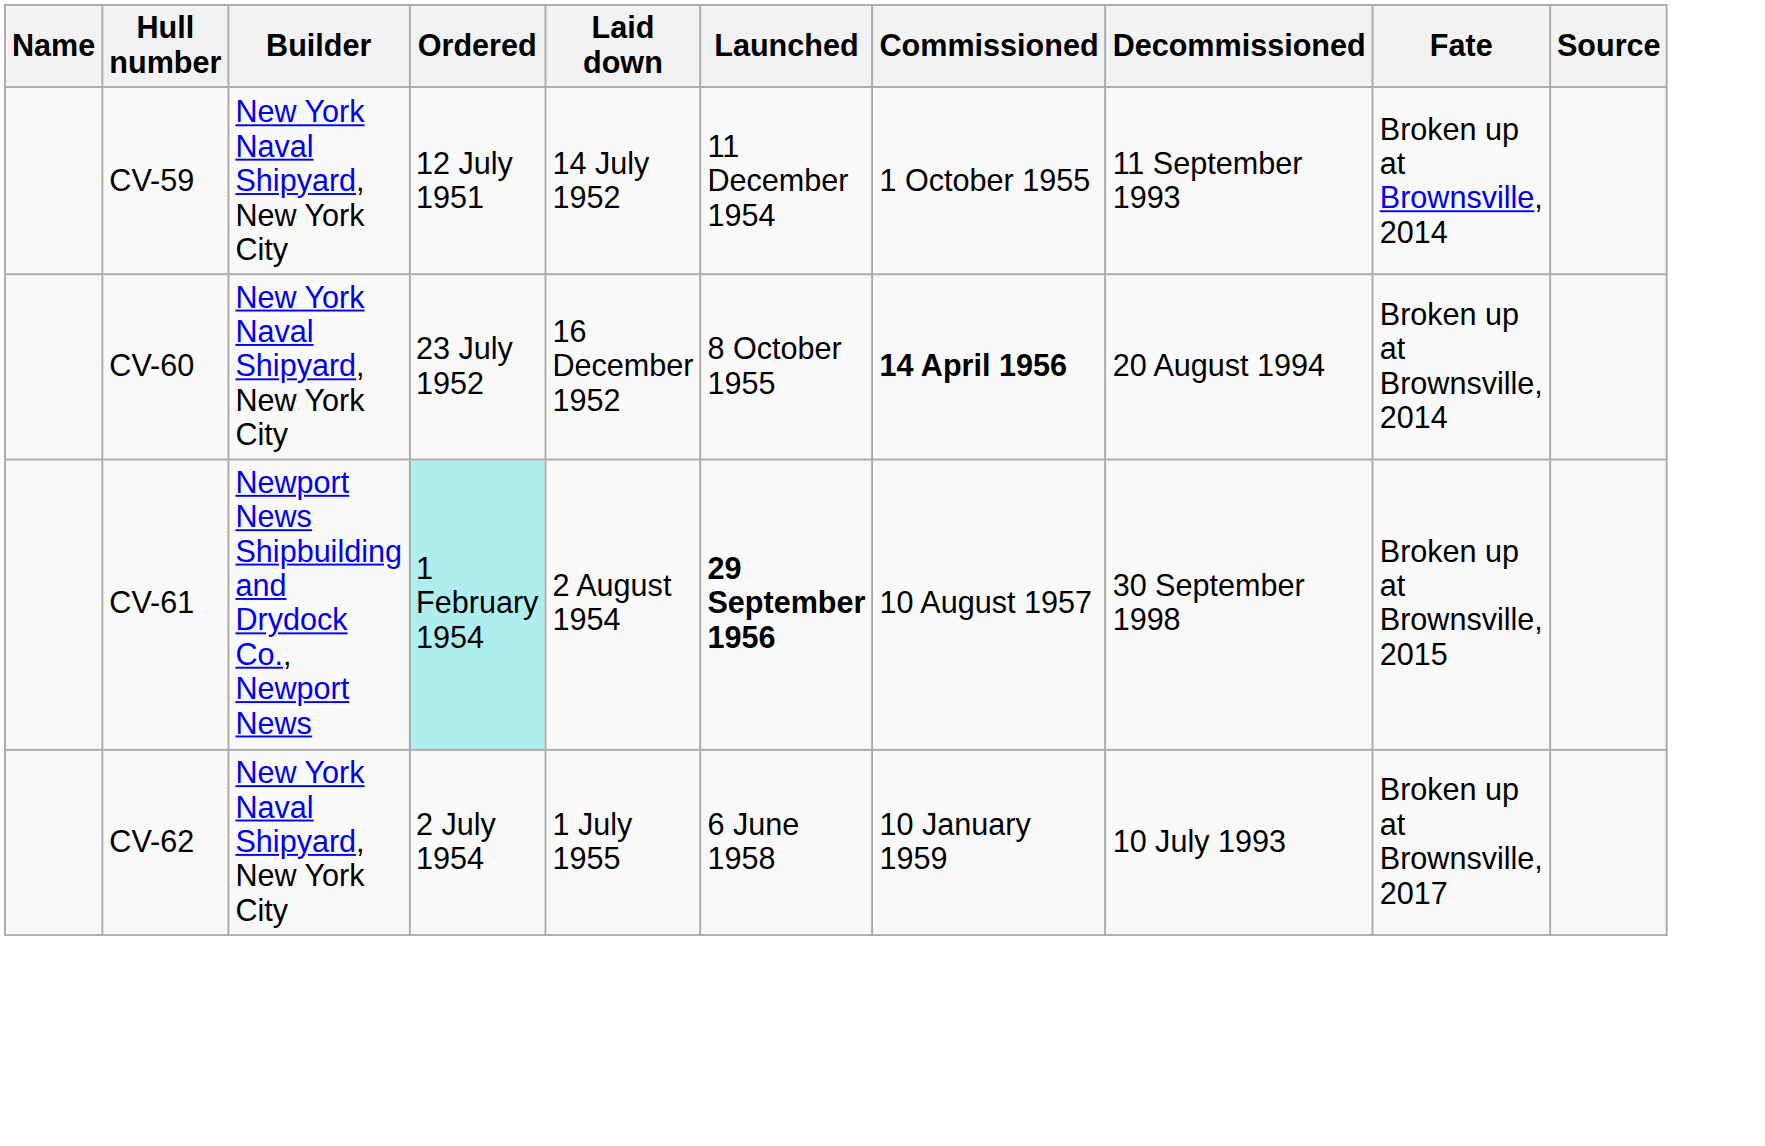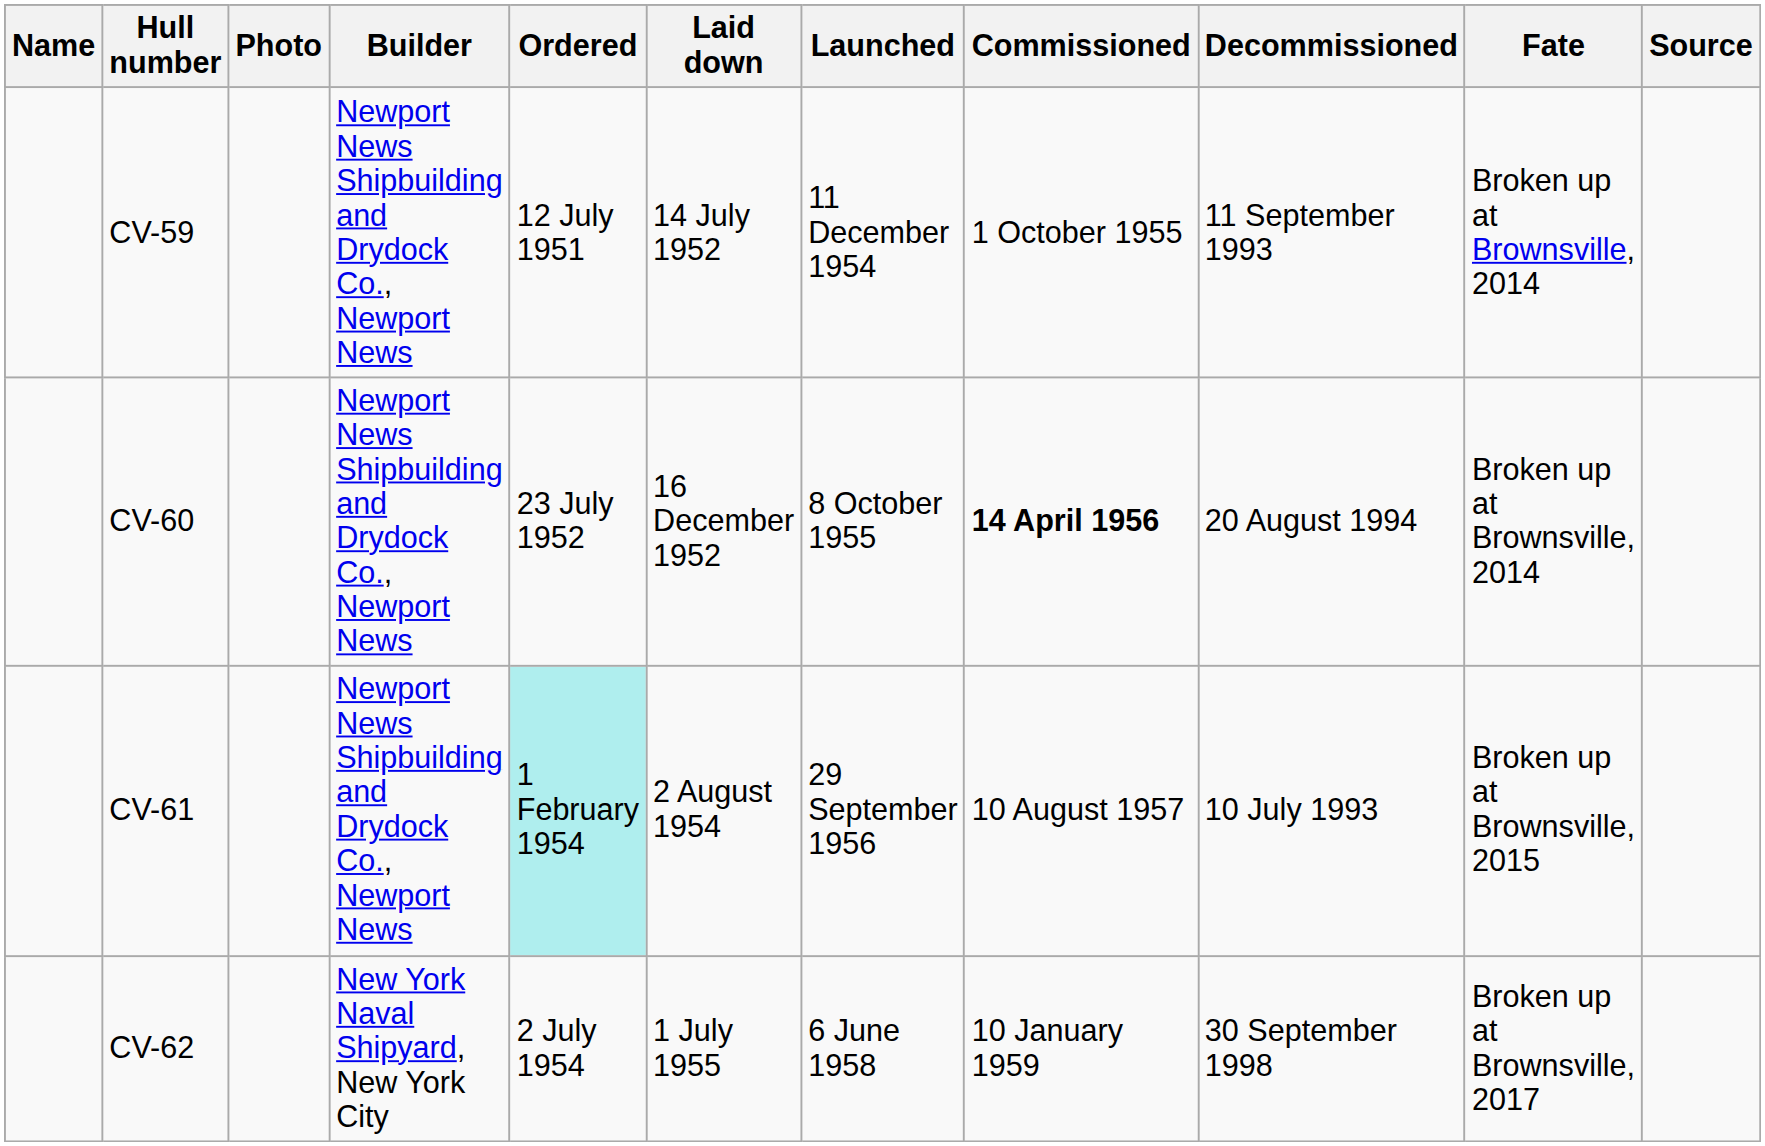 <table class="sortable wikitable">
 <tr>
 <th>Name</th>
 <th>Hull number</th>
+<th>Photo</th>
 <th>Builder</th>
 <th>Ordered</th>
 <th>Laid down</th>
 <th>Launched</th>
 <th>Commissioned</th>
 <th>Decommissioned</th>
 <th>Fate</th>
 <th>Source</th>
 </tr>
 <tr>
 <td></td>
 <td>CV-59</td>
-<td><a href='#'>New York Naval Shipyard</a>, New York City</td>
+<td></td>
+<td><a href='#'>Newport News Shipbuilding and Drydock Co.</a>, <a href='#'>Newport News</a></td>
 <td>12 July 1951</td>
 <td>14 July 1952</td>
 <td>11 December 1954</td>
 <td>1 October 1955</td>
 <td>11 September 1993</td>
 <td>Broken up at <a href='#'>Brownsville</a>, 2014</td>
 <td></td>
 </tr>
 <tr>
 <td></td>
 <td>CV-60</td>
-<td><a href='#'>New York Naval Shipyard</a>, New York City</td>
+<td></td>
+<td><a href='#'>Newport News Shipbuilding and Drydock Co.</a>, <a href='#'>Newport News</a></td>
 <td>23 July 1952</td>
 <td>16 December 1952</td>
 <td>8 October 1955</td>
 <td><strong>14 April 1956</strong></td>
 <td>20 August 1994</td>
 <td>Broken up at Brownsville, 2014</td>
 <td></td>
 </tr>
 <tr>
 <td></td>
 <td>CV-61</td>
+<td></td>
 <td><a href='#'>Newport News Shipbuilding and Drydock Co.</a>, <a href='#'>Newport News</a></td>
 <td style="background: paleturquoise;">1 February 1954</td>
 <td>2 August 1954</td>
-<td><strong>29 September 1956</strong></td>
+<td>29 September 1956</td>
 <td>10 August 1957</td>
-<td>30 September 1998</td>
+<td>10 July 1993</td>
 <td>Broken up at Brownsville, 2015</td>
 <td></td>
 </tr>
 <tr>
 <td></td>
 <td>CV-62</td>
+<td></td>
 <td><a href='#'>New York Naval Shipyard</a>, New York City</td>
 <td>2 July 1954</td>
 <td>1 July 1955</td>
 <td>6 June 1958</td>
 <td>10 January 1959</td>
-<td>10 July 1993</td>
+<td>30 September 1998</td>
 <td>Broken up at Brownsville, 2017</td>
 <td></td>
 </tr>
 </table>
